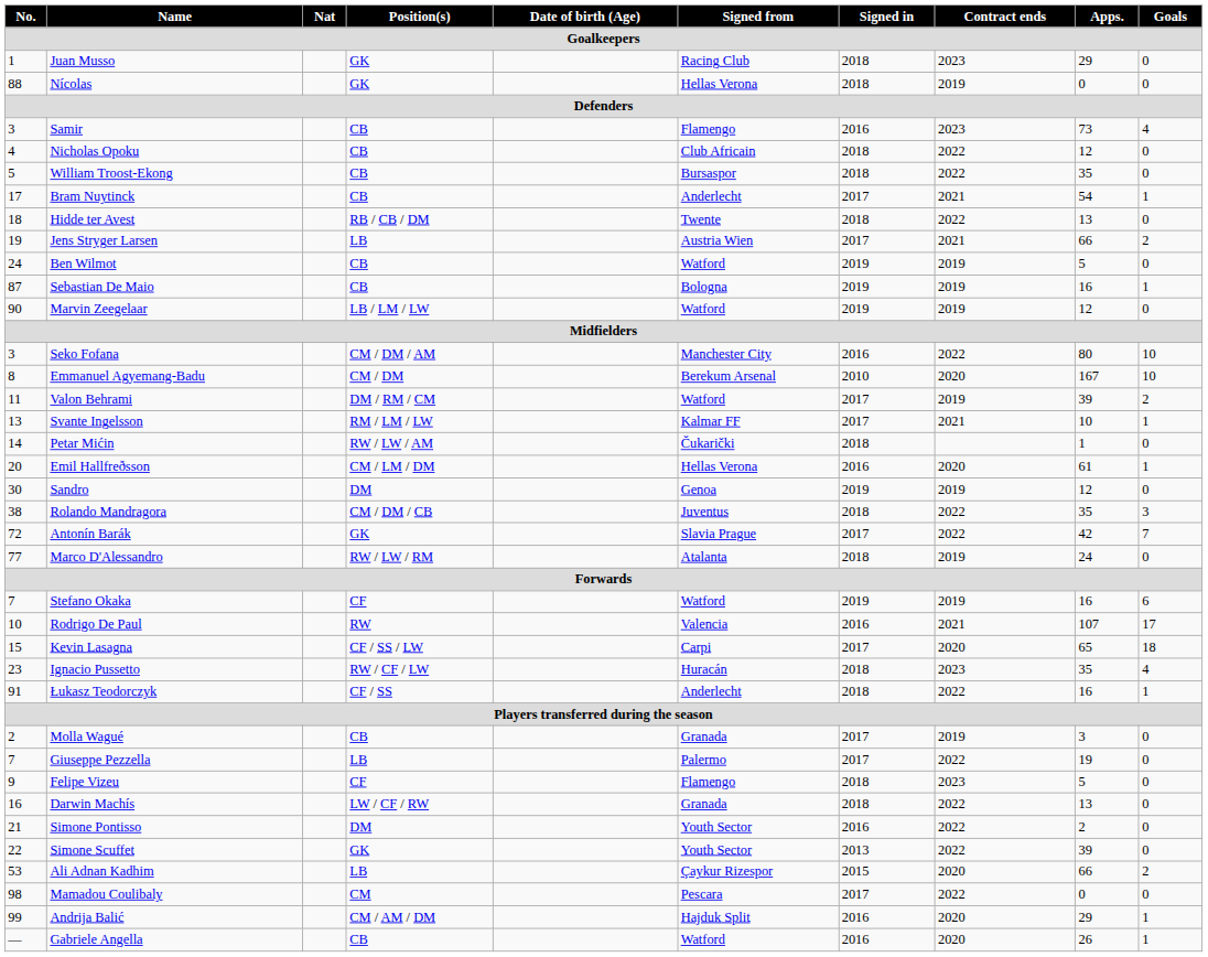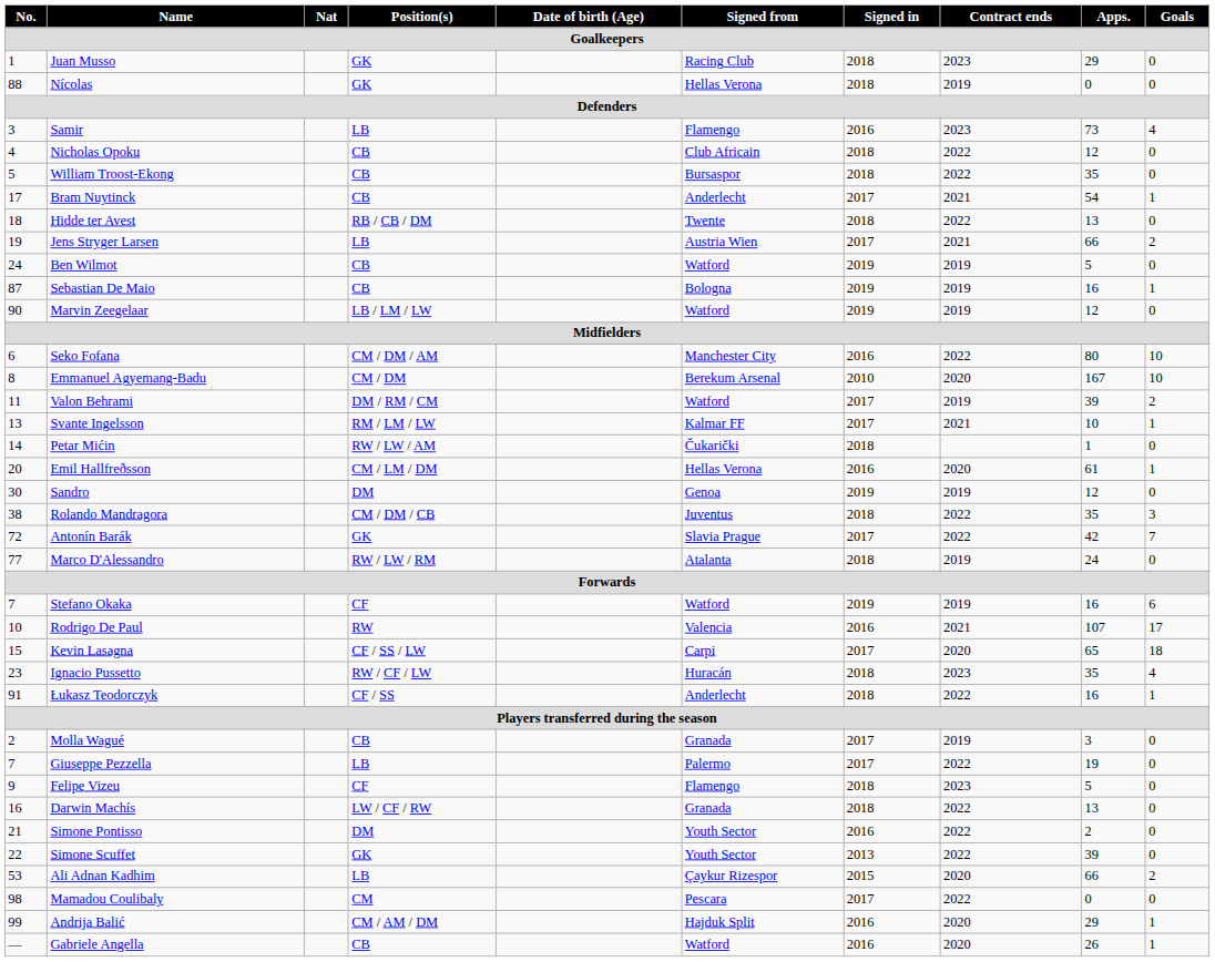 <table class="wikitable" style="text-align: left; font-size:90%" width=100%>
 <tr>
 <th style="background:#000000; color:white; text-align:center;">No.</th>
 <th style="background:#000000; color:white; text-align:center;">Name</th>
 <th style="background:#000000; color:white; text-align:center;">Nat</th>
 <th style="background:#000000; color:white; text-align:center;">Position(s)</th>
 <th style="background:#000000; color:white; text-align:center;">Date of birth (Age)</th>
 <th style="background:#000000; color:white; text-align:center;">Signed from</th>
 <th style="background:#000000; color:white; text-align:center;">Signed in</th>
 <th style="background:#000000; color:white; text-align:center;">Contract ends</th>
 <th style="background:#000000; color:white; text-align:center;">Apps.</th>
 <th style="background:#000000; color:white; text-align:center;">Goals</th>
 </tr>
 <tr>
 <th colspan=10 style="background:#DCDCDC; text-align:center;">Goalkeepers</th>
 </tr>
 <tr>
 <td>1</td>
 <td><a href='#'>Juan Musso</a></td>
 <td></td>
 <td><a href='#'>GK</a></td>
 <td></td>
 <td> <a href='#'>Racing Club</a></td>
 <td>2018</td>
 <td>2023</td>
 <td>29</td>
 <td>0</td>
 </tr>
 <tr>
 <td>88</td>
 <td><a href='#'>Nícolas</a></td>
 <td></td>
 <td><a href='#'>GK</a></td>
 <td></td>
 <td> <a href='#'>Hellas Verona</a></td>
 <td>2018</td>
 <td>2019</td>
 <td>0</td>
 <td>0</td>
 </tr>
 <tr>
 <th colspan=10 style="background:#DCDCDC; text-align:center;">Defenders</th>
 </tr>
 <tr>
 <td>3</td>
 <td><a href='#'>Samir</a></td>
 <td></td>
-<td><a href='#'>CB</a></td>
+<td><a href='#'>LB</a></td>
 <td></td>
 <td> <a href='#'>Flamengo</a></td>
 <td>2016</td>
 <td>2023</td>
 <td>73</td>
 <td>4</td>
 </tr>
 <tr>
 <td>4</td>
 <td><a href='#'>Nicholas Opoku</a></td>
 <td></td>
 <td><a href='#'>CB</a></td>
 <td></td>
 <td> <a href='#'>Club Africain</a></td>
 <td>2018</td>
 <td>2022</td>
 <td>12</td>
 <td>0</td>
 </tr>
 <tr>
 <td>5</td>
 <td><a href='#'>William Troost-Ekong</a></td>
 <td></td>
 <td><a href='#'>CB</a></td>
 <td></td>
 <td> <a href='#'>Bursaspor</a></td>
 <td>2018</td>
 <td>2022</td>
 <td>35</td>
 <td>0</td>
 </tr>
 <tr>
 <td>17</td>
 <td><a href='#'>Bram Nuytinck</a></td>
 <td></td>
 <td><a href='#'>CB</a></td>
 <td></td>
 <td> <a href='#'>Anderlecht</a></td>
 <td>2017</td>
 <td>2021</td>
 <td>54</td>
 <td>1</td>
 </tr>
 <tr>
 <td>18</td>
 <td><a href='#'>Hidde ter Avest</a></td>
 <td></td>
 <td><a href='#'>RB</a> / <a href='#'>CB</a> / <a href='#'>DM</a></td>
 <td></td>
 <td> <a href='#'>Twente</a></td>
 <td>2018</td>
 <td>2022</td>
 <td>13</td>
 <td>0</td>
 </tr>
 <tr>
 <td>19</td>
 <td><a href='#'>Jens Stryger Larsen</a></td>
 <td></td>
 <td><a href='#'>LB</a></td>
 <td></td>
 <td> <a href='#'>Austria Wien</a></td>
 <td>2017</td>
 <td>2021</td>
 <td>66</td>
 <td>2</td>
 </tr>
 <tr>
 <td>24</td>
 <td><a href='#'>Ben Wilmot</a></td>
 <td></td>
 <td><a href='#'>CB</a></td>
 <td></td>
 <td> <a href='#'>Watford</a></td>
 <td>2019</td>
 <td>2019</td>
 <td>5</td>
 <td>0</td>
 </tr>
 <tr>
 <td>87</td>
 <td><a href='#'>Sebastian De Maio</a></td>
 <td></td>
 <td><a href='#'>CB</a></td>
 <td></td>
 <td> <a href='#'>Bologna</a></td>
 <td>2019</td>
 <td>2019</td>
 <td>16</td>
 <td>1</td>
 </tr>
 <tr>
 <td>90</td>
 <td><a href='#'>Marvin Zeegelaar</a></td>
 <td></td>
 <td><a href='#'>LB</a> / <a href='#'>LM</a> / <a href='#'>LW</a></td>
 <td></td>
 <td> <a href='#'>Watford</a></td>
 <td>2019</td>
 <td>2019</td>
 <td>12</td>
 <td>0</td>
 </tr>
 <tr>
 <th colspan=10 style="background:#DCDCDC; text-align:center;">Midfielders</th>
 </tr>
 <tr>
-<td>3</td>
+<td>6</td>
 <td><a href='#'>Seko Fofana</a></td>
 <td></td>
 <td><a href='#'>CM</a> / <a href='#'>DM</a> / <a href='#'>AM</a></td>
 <td></td>
 <td> <a href='#'>Manchester City</a></td>
 <td>2016</td>
 <td>2022</td>
 <td>80</td>
 <td>10</td>
 </tr>
 <tr>
 <td>8</td>
 <td><a href='#'>Emmanuel Agyemang-Badu</a></td>
 <td></td>
 <td><a href='#'>CM</a> / <a href='#'>DM</a></td>
 <td></td>
 <td> <a href='#'>Berekum Arsenal</a></td>
 <td>2010</td>
 <td>2020</td>
 <td>167</td>
 <td>10</td>
 </tr>
 <tr>
 <td>11</td>
 <td><a href='#'>Valon Behrami</a></td>
 <td></td>
 <td><a href='#'>DM</a> / <a href='#'>RM</a> / <a href='#'>CM</a></td>
 <td></td>
 <td> <a href='#'>Watford</a></td>
 <td>2017</td>
 <td>2019</td>
 <td>39</td>
 <td>2</td>
 </tr>
 <tr>
 <td>13</td>
 <td><a href='#'>Svante Ingelsson</a></td>
 <td></td>
 <td><a href='#'>RM</a> / <a href='#'>LM</a> / <a href='#'>LW</a></td>
 <td></td>
 <td> <a href='#'>Kalmar FF</a></td>
 <td>2017</td>
 <td>2021</td>
 <td>10</td>
 <td>1</td>
 </tr>
 <tr>
 <td>14</td>
 <td><a href='#'>Petar Mićin</a></td>
 <td></td>
 <td><a href='#'>RW</a> / <a href='#'>LW</a> / <a href='#'>AM</a></td>
 <td></td>
 <td> <a href='#'>Čukarički</a></td>
 <td>2018</td>
 <td></td>
 <td>1</td>
 <td>0</td>
 </tr>
 <tr>
 <td>20</td>
 <td><a href='#'>Emil Hallfreðsson</a></td>
 <td></td>
 <td><a href='#'>CM</a> / <a href='#'>LM</a> / <a href='#'>DM</a></td>
 <td></td>
 <td> <a href='#'>Hellas Verona</a></td>
 <td>2016</td>
 <td>2020</td>
 <td>61</td>
 <td>1</td>
 </tr>
 <tr>
 <td>30</td>
 <td><a href='#'>Sandro</a></td>
 <td></td>
 <td><a href='#'>DM</a></td>
 <td></td>
 <td> <a href='#'>Genoa</a></td>
 <td>2019</td>
 <td>2019</td>
 <td>12</td>
 <td>0</td>
 </tr>
 <tr>
 <td>38</td>
 <td><a href='#'>Rolando Mandragora</a></td>
 <td></td>
 <td><a href='#'>CM</a> / <a href='#'>DM</a> / <a href='#'>CB</a></td>
 <td></td>
 <td> <a href='#'>Juventus</a></td>
 <td>2018</td>
 <td>2022</td>
 <td>35</td>
 <td>3</td>
 </tr>
 <tr>
 <td>72</td>
 <td><a href='#'>Antonín Barák</a></td>
 <td></td>
 <td><a href='#'>GK</a></td>
 <td></td>
 <td> <a href='#'>Slavia Prague</a></td>
 <td>2017</td>
 <td>2022</td>
 <td>42</td>
 <td>7</td>
 </tr>
 <tr>
 <td>77</td>
 <td><a href='#'>Marco D'Alessandro</a></td>
 <td></td>
 <td><a href='#'>RW</a> / <a href='#'>LW</a> / <a href='#'>RM</a></td>
 <td></td>
 <td> <a href='#'>Atalanta</a></td>
 <td>2018</td>
 <td>2019</td>
 <td>24</td>
 <td>0</td>
 </tr>
 <tr>
 <th colspan=10 style="background:#DCDCDC; text-align:center;">Forwards</th>
 </tr>
 <tr>
 <td>7</td>
 <td><a href='#'>Stefano Okaka</a></td>
 <td></td>
 <td><a href='#'>CF</a></td>
 <td></td>
 <td> <a href='#'>Watford</a></td>
 <td>2019</td>
 <td>2019</td>
 <td>16</td>
 <td>6</td>
 </tr>
 <tr>
 <td>10</td>
 <td><a href='#'>Rodrigo De Paul</a></td>
 <td></td>
 <td><a href='#'>RW</a></td>
 <td></td>
 <td> <a href='#'>Valencia</a></td>
 <td>2016</td>
 <td>2021</td>
 <td>107</td>
 <td>17</td>
 </tr>
 <tr>
 <td>15</td>
 <td><a href='#'>Kevin Lasagna</a></td>
 <td></td>
 <td><a href='#'>CF</a> / <a href='#'>SS</a> / <a href='#'>LW</a></td>
 <td></td>
 <td> <a href='#'>Carpi</a></td>
 <td>2017</td>
 <td>2020</td>
 <td>65</td>
 <td>18</td>
 </tr>
 <tr>
 <td>23</td>
 <td><a href='#'>Ignacio Pussetto</a></td>
 <td></td>
 <td><a href='#'>RW</a> / <a href='#'>CF</a> / <a href='#'>LW</a></td>
 <td></td>
 <td> <a href='#'>Huracán</a></td>
 <td>2018</td>
 <td>2023</td>
 <td>35</td>
 <td>4</td>
 </tr>
 <tr>
 <td>91</td>
 <td><a href='#'>Łukasz Teodorczyk</a></td>
 <td></td>
 <td><a href='#'>CF</a> / <a href='#'>SS</a></td>
 <td></td>
 <td> <a href='#'>Anderlecht</a></td>
 <td>2018</td>
 <td>2022</td>
 <td>16</td>
 <td>1</td>
 </tr>
 <tr>
 <th colspan=10 style="background:#DCDCDC; text-align:center;">Players transferred during the season</th>
 </tr>
 <tr>
 <td>2</td>
 <td><a href='#'>Molla Wagué</a></td>
 <td></td>
 <td><a href='#'>CB</a></td>
 <td></td>
 <td> <a href='#'>Granada</a></td>
 <td>2017</td>
 <td>2019</td>
 <td>3</td>
 <td>0</td>
 </tr>
 <tr>
 <td>7</td>
 <td><a href='#'>Giuseppe Pezzella</a></td>
 <td></td>
 <td><a href='#'>LB</a></td>
 <td></td>
 <td> <a href='#'>Palermo</a></td>
 <td>2017</td>
 <td>2022</td>
 <td>19</td>
 <td>0</td>
 </tr>
 <tr>
 <td>9</td>
 <td><a href='#'>Felipe Vizeu</a></td>
 <td></td>
 <td><a href='#'>CF</a></td>
 <td></td>
 <td> <a href='#'>Flamengo</a></td>
 <td>2018</td>
 <td>2023</td>
 <td>5</td>
 <td>0</td>
 </tr>
 <tr>
 <td>16</td>
 <td><a href='#'>Darwin Machís</a></td>
 <td></td>
 <td><a href='#'>LW</a> / <a href='#'>CF</a> / <a href='#'>RW</a></td>
 <td></td>
 <td> <a href='#'>Granada</a></td>
 <td>2018</td>
 <td>2022</td>
 <td>13</td>
 <td>0</td>
 </tr>
 <tr>
 <td>21</td>
 <td><a href='#'>Simone Pontisso</a></td>
 <td></td>
 <td><a href='#'>DM</a></td>
 <td></td>
 <td> <a href='#'>Youth Sector</a></td>
 <td>2016</td>
 <td>2022</td>
 <td>2</td>
 <td>0</td>
 </tr>
 <tr>
 <td>22</td>
 <td><a href='#'>Simone Scuffet</a></td>
 <td></td>
 <td><a href='#'>GK</a></td>
 <td></td>
 <td> <a href='#'>Youth Sector</a></td>
 <td>2013</td>
 <td>2022</td>
 <td>39</td>
 <td>0</td>
 </tr>
 <tr>
 <td>53</td>
 <td><a href='#'>Ali Adnan Kadhim</a></td>
 <td></td>
 <td><a href='#'>LB</a></td>
 <td></td>
 <td> <a href='#'>Çaykur Rizespor</a></td>
 <td>2015</td>
 <td>2020</td>
 <td>66</td>
 <td>2</td>
 </tr>
 <tr>
 <td>98</td>
 <td><a href='#'>Mamadou Coulibaly</a></td>
 <td></td>
 <td><a href='#'>CM</a></td>
 <td></td>
 <td> <a href='#'>Pescara</a></td>
 <td>2017</td>
 <td>2022</td>
 <td>0</td>
 <td>0</td>
 </tr>
 <tr>
 <td>99</td>
 <td><a href='#'>Andrija Balić</a></td>
 <td></td>
 <td><a href='#'>CM</a> / <a href='#'>AM</a> / <a href='#'>DM</a></td>
 <td></td>
 <td> <a href='#'>Hajduk Split</a></td>
 <td>2016</td>
 <td>2020</td>
 <td>29</td>
 <td>1</td>
 </tr>
 <tr>
 <td>—</td>
 <td><a href='#'>Gabriele Angella</a></td>
 <td></td>
 <td><a href='#'>CB</a></td>
 <td></td>
 <td> <a href='#'>Watford</a></td>
 <td>2016</td>
 <td>2020</td>
 <td>26</td>
 <td>1</td>
 </tr>
 </table>
